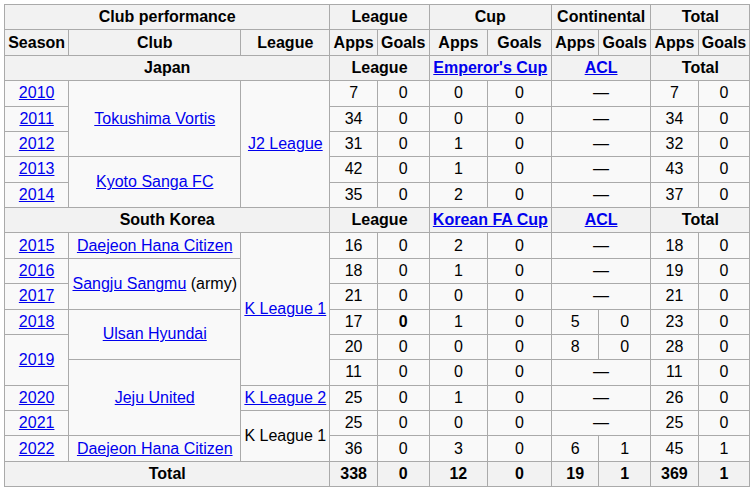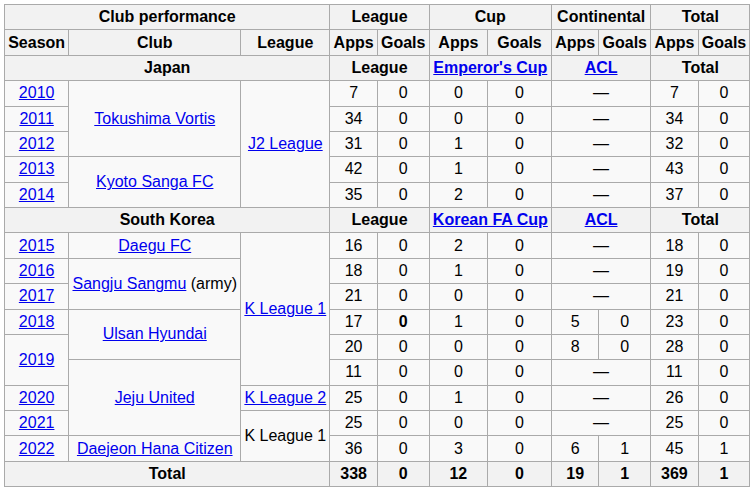 <table class="wikitable" style="text-align:center;">
 <tr>
 <th colspan=3>Club performance</th>
 <th colspan=2>League</th>
 <th colspan=2>Cup</th>
 <th colspan=2>Continental</th>
 <th colspan=2>Total</th>
 </tr>
 <tr>
 <th>Season</th>
 <th>Club</th>
 <th>League</th>
 <th>Apps</th>
 <th>Goals</th>
 <th>Apps</th>
 <th>Goals</th>
 <th>Apps</th>
 <th>Goals</th>
 <th>Apps</th>
 <th>Goals</th>
 </tr>
 <tr>
 <th colspan=3>Japan</th>
 <th colspan=2>League</th>
 <th colspan=2><a href='#'>Emperor's Cup</a></th>
 <th colspan=2><a href='#'>ACL</a></th>
 <th colspan=2>Total</th>
 </tr>
 <tr>
 <td><a href='#'>2010</a></td>
 <td rowspan="3"><a href='#'>Tokushima Vortis</a></td>
 <td rowspan="5"><a href='#'>J2 League</a></td>
 <td>7</td>
 <td>0</td>
 <td>0</td>
 <td>0</td>
 <td colspan="2">—</td>
 <td>7</td>
 <td>0</td>
 </tr>
 <tr>
 <td><a href='#'>2011</a></td>
 <td>34</td>
 <td>0</td>
 <td>0</td>
 <td>0</td>
 <td colspan="2">—</td>
 <td>34</td>
 <td>0</td>
 </tr>
 <tr>
 <td><a href='#'>2012</a></td>
 <td>31</td>
 <td>0</td>
 <td>1</td>
 <td>0</td>
 <td colspan="2">—</td>
 <td>32</td>
 <td>0</td>
 </tr>
 <tr>
 <td><a href='#'>2013</a></td>
 <td rowspan="2"><a href='#'>Kyoto Sanga FC</a></td>
 <td>42</td>
 <td>0</td>
 <td>1</td>
 <td>0</td>
 <td colspan="2">—</td>
 <td>43</td>
 <td>0</td>
 </tr>
 <tr>
 <td><a href='#'>2014</a></td>
 <td>35</td>
 <td>0</td>
 <td>2</td>
 <td>0</td>
 <td colspan="2">—</td>
 <td>37</td>
 <td>0</td>
 </tr>
 <tr>
 <th colspan=3>South Korea</th>
 <th colspan=2>League</th>
 <th colspan=2><a href='#'>Korean FA Cup</a></th>
 <th colspan=2><a href='#'>ACL</a></th>
 <th colspan=2>Total</th>
 </tr>
 <tr>
 <td><a href='#'>2015</a></td>
-<td><a href='#'>Daejeon Hana Citizen</a></td>
+<td><a href='#'>Daegu FC</a></td>
 <td rowspan="6"><a href='#'>K League 1</a></td>
 <td>16</td>
 <td>0</td>
 <td>2</td>
 <td>0</td>
 <td colspan="2">—</td>
 <td>18</td>
 <td>0</td>
 </tr>
 <tr>
 <td><a href='#'>2016</a></td>
 <td rowspan="2"><a href='#'>Sangju Sangmu</a> (army)</td>
 <td>18</td>
 <td>0</td>
 <td>1</td>
 <td>0</td>
 <td colspan="2">—</td>
 <td>19</td>
 <td>0</td>
 </tr>
 <tr>
 <td><a href='#'>2017</a></td>
 <td>21</td>
 <td>0</td>
 <td>0</td>
 <td>0</td>
 <td colspan="2">—</td>
 <td>21</td>
 <td>0</td>
 </tr>
 <tr>
 <td><a href='#'>2018</a></td>
 <td rowspan="2"><a href='#'>Ulsan Hyundai</a></td>
 <td>17</td>
 <td><strong>0</strong></td>
 <td>1</td>
 <td>0</td>
 <td>5</td>
 <td>0</td>
 <td>23</td>
 <td>0</td>
 </tr>
 <tr>
 <td rowspan="2"><a href='#'>2019</a></td>
 <td>20</td>
 <td>0</td>
 <td>0</td>
 <td>0</td>
 <td>8</td>
 <td>0</td>
 <td>28</td>
 <td>0</td>
 </tr>
 <tr>
 <td rowspan="3"><a href='#'>Jeju United</a></td>
 <td>11</td>
 <td>0</td>
 <td>0</td>
 <td>0</td>
 <td colspan="2">—</td>
 <td>11</td>
 <td>0</td>
 </tr>
 <tr>
 <td><a href='#'>2020</a></td>
 <td><a href='#'>K League 2</a></td>
 <td>25</td>
 <td>0</td>
 <td>1</td>
 <td>0</td>
 <td colspan="2">—</td>
 <td>26</td>
 <td>0</td>
 </tr>
 <tr>
 <td><a href='#'>2021</a></td>
 <td rowspan="2">K League 1</td>
 <td>25</td>
 <td>0</td>
 <td>0</td>
 <td>0</td>
 <td colspan="2">—</td>
 <td>25</td>
 <td>0</td>
 </tr>
 <tr>
 <td><a href='#'>2022</a></td>
 <td><a href='#'>Daejeon Hana Citizen</a></td>
 <td>36</td>
 <td>0</td>
 <td>3</td>
 <td>0</td>
 <td>6</td>
 <td>1</td>
 <td>45</td>
 <td>1</td>
 </tr>
 <tr>
 <th colspan=3>Total</th>
 <th>338</th>
 <th>0</th>
 <th>12</th>
 <th>0</th>
 <th>19</th>
 <th>1</th>
 <th>369</th>
 <th>1</th>
 </tr>
 </table>
